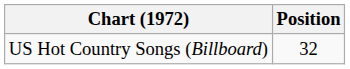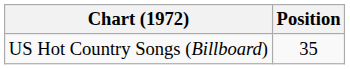 <table class="wikitable">
 <tr>
 <th>Chart (1972)</th>
 <th>Position</th>
 </tr>
 <tr>
 <td>US Hot Country Songs (<em>Billboard</em>)</td>
-<td align="center">32</td>
+<td align="center">35</td>
 </tr>
 </table>
